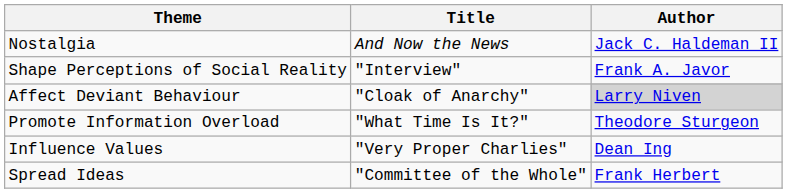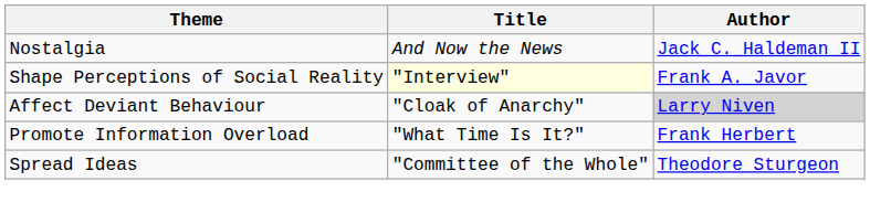 <table class="wikitable">
 <tr>
 <th>Theme</th>
 <th>Title</th>
 <th>Author</th>
 </tr>
 <tr>
 <td>Nostalgia</td>
 <td><em>And Now the News</em></td>
 <td><a href='#'>Jack C. Haldeman II</a></td>
 </tr>
 <tr>
 <td>Shape Perceptions of Social Reality</td>
-<td>"Interview"</td>
+<td style="background: lightyellow;">"Interview"</td>
 <td><a href='#'>Frank A. Javor</a></td>
 </tr>
 <tr>
 <td>Affect Deviant Behaviour</td>
 <td>"Cloak of Anarchy"</td>
 <td style="background: lightgrey;"><a href='#'>Larry Niven</a></td>
 </tr>
 <tr>
 <td>Promote Information Overload</td>
 <td>"What Time Is It?"</td>
-<td><a href='#'>Theodore Sturgeon</a></td>
-</tr>
-<tr>
-<td>Influence Values</td>
-<td>"Very Proper Charlies"</td>
-<td><a href='#'>Dean Ing</a></td>
+<td><a href='#'>Frank Herbert</a></td>
 </tr>
 <tr>
 <td>Spread Ideas</td>
 <td>"Committee of the Whole"</td>
-<td><a href='#'>Frank Herbert</a></td>
+<td><a href='#'>Theodore Sturgeon</a></td>
 </tr>
 </table>
